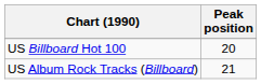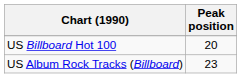 <table class="wikitable sortable">
 <tr>
 <th>Chart (1990)</th>
 <th>Peak<br>position</th>
 </tr>
 <tr>
 </tr>
 <tr>
 <td>US <a href='#'><em>Billboard</em> Hot 100</a></td>
 <td style="text-align:center;">20</td>
 </tr>
 <tr>
 <td>US <a href='#'>Album Rock Tracks</a> (<em><a href='#'>Billboard</a></em>)</td>
-<td style="text-align:center;">21</td>
+<td style="text-align:center;">23</td>
 </tr>
 </table>
